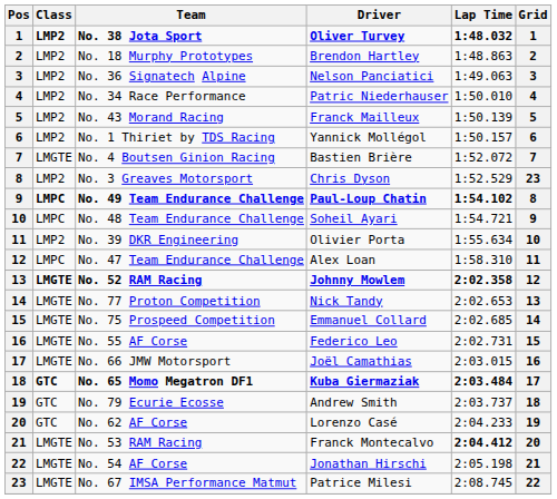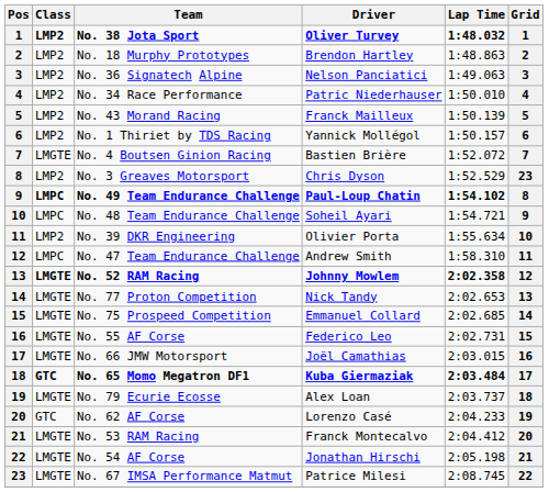 <table class="wikitable" style="font-size: 90%;">
 <tr>
 <th>Pos</th>
 <th>Class</th>
 <th>Team</th>
 <th>Driver</th>
 <th>Lap Time</th>
 <th>Grid</th>
 </tr>
 <tr style="font-weight:bold">
 <th>1</th>
 <td>LMP2</td>
 <td>No. 38 <a href='#'>Jota Sport</a></td>
 <td><a href='#'>Oliver Turvey</a></td>
 <td>1:48.032</td>
 <th>1</th>
 </tr>
 <tr>
 <th>2</th>
 <td>LMP2</td>
 <td>No. 18 <a href='#'>Murphy Prototypes</a></td>
 <td><a href='#'>Brendon Hartley</a></td>
 <td>1:48.863</td>
 <th>2</th>
 </tr>
 <tr>
 <th>3</th>
 <td>LMP2</td>
 <td>No. 36 <a href='#'>Signatech</a> <a href='#'>Alpine</a></td>
 <td><a href='#'>Nelson Panciatici</a></td>
 <td>1:49.063</td>
 <th>3</th>
 </tr>
 <tr>
 <th>4</th>
 <td>LMP2</td>
 <td>No. 34 Race Performance</td>
 <td><a href='#'>Patric Niederhauser</a></td>
 <td>1:50.010</td>
 <th>4</th>
 </tr>
 <tr>
 <th>5</th>
 <td>LMP2</td>
 <td>No. 43 <a href='#'>Morand Racing</a></td>
 <td><a href='#'>Franck Mailleux</a></td>
 <td>1:50.139</td>
 <th>5</th>
 </tr>
 <tr>
 <th>6</th>
 <td>LMP2</td>
 <td>No. 1 Thiriet by <a href='#'>TDS Racing</a></td>
 <td>Yannick Mollégol</td>
 <td>1:50.157</td>
 <th>6</th>
 </tr>
 <tr>
 <th>7</th>
 <td>LMGTE</td>
 <td>No. 4 <a href='#'>Boutsen Ginion Racing</a></td>
 <td>Bastien Brière</td>
 <td>1:52.072</td>
 <th>7</th>
 </tr>
 <tr>
 <th>8</th>
 <td>LMP2</td>
 <td>No. 3 <a href='#'>Greaves Motorsport</a></td>
 <td><a href='#'>Chris Dyson</a></td>
 <td>1:52.529</td>
 <th>23</th>
 </tr>
 <tr style="font-weight:bold">
 <th>9</th>
 <td>LMPC</td>
 <td>No. 49 <a href='#'>Team Endurance Challenge</a></td>
 <td><a href='#'>Paul-Loup Chatin</a></td>
 <td>1:54.102</td>
 <th>8</th>
 </tr>
 <tr>
 <th>10</th>
 <td>LMPC</td>
 <td>No. 48 <a href='#'>Team Endurance Challenge</a></td>
 <td><a href='#'>Soheil Ayari</a></td>
 <td>1:54.721</td>
 <th>9</th>
 </tr>
 <tr>
 <th>11</th>
 <td>LMP2</td>
 <td>No. 39 <a href='#'>DKR Engineering</a></td>
 <td>Olivier Porta</td>
 <td>1:55.634</td>
 <th>10</th>
 </tr>
 <tr>
 <th>12</th>
 <td>LMPC</td>
 <td>No. 47 <a href='#'>Team Endurance Challenge</a></td>
-<td>Alex Loan</td>
+<td>Andrew Smith</td>
 <td>1:58.310</td>
 <th>11</th>
 </tr>
 <tr style="font-weight:bold">
 <th>13</th>
 <td>LMGTE</td>
 <td>No. 52 <a href='#'>RAM Racing</a></td>
 <td><a href='#'>Johnny Mowlem</a></td>
 <td>2:02.358</td>
 <th>12</th>
 </tr>
 <tr>
 <th>14</th>
 <td>LMGTE</td>
 <td>No. 77 <a href='#'>Proton Competition</a></td>
 <td><a href='#'>Nick Tandy</a></td>
 <td>2:02.653</td>
 <th>13</th>
 </tr>
 <tr>
 <th>15</th>
 <td>LMGTE</td>
 <td>No. 75 <a href='#'>Prospeed Competition</a></td>
 <td><a href='#'>Emmanuel Collard</a></td>
 <td>2:02.685</td>
 <th>14</th>
 </tr>
 <tr>
 <th>16</th>
 <td>LMGTE</td>
 <td>No. 55 <a href='#'>AF Corse</a></td>
 <td><a href='#'>Federico Leo</a></td>
 <td>2:02.731</td>
 <th>15</th>
 </tr>
 <tr>
 <th>17</th>
 <td>LMGTE</td>
 <td>No. 66 JMW Motorsport</td>
 <td><a href='#'>Joël Camathias</a></td>
 <td>2:03.015</td>
 <th>16</th>
 </tr>
 <tr style="font-weight:bold">
 <th>18</th>
 <td>GTC</td>
 <td>No. 65 <a href='#'>Momo</a> Megatron DF1</td>
 <td><a href='#'>Kuba Giermaziak</a></td>
 <td>2:03.484</td>
 <th>17</th>
 </tr>
 <tr>
 <th>19</th>
-<td>GTC</td>
+<td>LMGTE</td>
 <td>No. 79 <a href='#'>Ecurie Ecosse</a></td>
-<td>Andrew Smith</td>
+<td>Alex Loan</td>
 <td>2:03.737</td>
 <th>18</th>
 </tr>
 <tr>
 <th>20</th>
 <td>GTC</td>
 <td>No. 62 <a href='#'>AF Corse</a></td>
 <td>Lorenzo Casé</td>
 <td>2:04.233</td>
 <th>19</th>
 </tr>
 <tr>
 <th>21</th>
 <td>LMGTE</td>
 <td>No. 53 <a href='#'>RAM Racing</a></td>
 <td>Franck Montecalvo</td>
-<td><strong>2:04.412</strong></td>
+<td>2:04.412</td>
 <th>20</th>
 </tr>
 <tr>
 <th>22</th>
 <td>LMGTE</td>
 <td>No. 54 <a href='#'>AF Corse</a></td>
 <td><a href='#'>Jonathan Hirschi</a></td>
 <td>2:05.198</td>
 <th>21</th>
 </tr>
 <tr>
 <th>23</th>
 <td>LMGTE</td>
 <td>No. 67 <a href='#'>IMSA Performance Matmut</a></td>
 <td>Patrice Milesi</td>
 <td>2:08.745</td>
 <th>22</th>
 </tr>
 <tr>
 </tr>
 </table>
